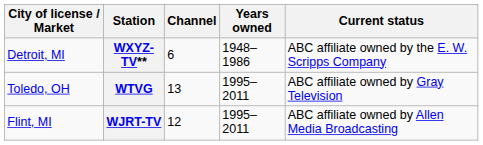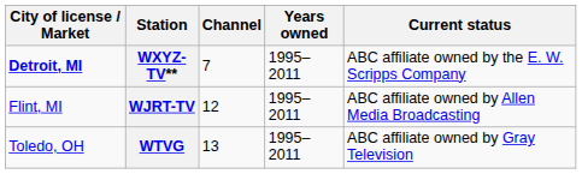 <table class="wikitable sortable">
 <tr>
 <th scope="col">City of license / Market</th>
 <th scope="col">Station</th>
 <th scope="col">Channel</th>
 <th scope="col">Years owned</th>
 <th scope="col">Current status</th>
 </tr>
 <tr>
-<td><a href='#'>Detroit, MI</a></td>
+<td><strong><a href='#'>Detroit, MI</a></strong></td>
 <th scope="row"><a href='#'>WXYZ-TV</a>**</th>
-<td>6</td>
-<td>1948–1986</td>
+<td>7</td>
+<td>1995–2011</td>
 <td>ABC affiliate owned by the <a href='#'>E. W. Scripps Company</a></td>
+</tr>
+<tr>
+<td><a href='#'>Flint, MI</a></td>
+<th scope="row"><a href='#'>WJRT-TV</a></th>
+<td>12</td>
+<td>1995–2011</td>
+<td>ABC affiliate owned by <a href='#'>Allen Media Broadcasting</a></td>
 </tr>
 <tr>
 <td><a href='#'>Toledo, OH</a></td>
 <th scope="row"><a href='#'>WTVG</a></th>
 <td>13</td>
 <td>1995–2011</td>
 <td>ABC affiliate owned by <a href='#'>Gray Television</a></td>
 </tr>
-<tr>
-<td><a href='#'>Flint, MI</a></td>
-<th scope="row"><a href='#'>WJRT-TV</a></th>
-<td>12</td>
-<td>1995–2011</td>
-<td>ABC affiliate owned by <a href='#'>Allen Media Broadcasting</a></td>
-</tr>
 </table>
